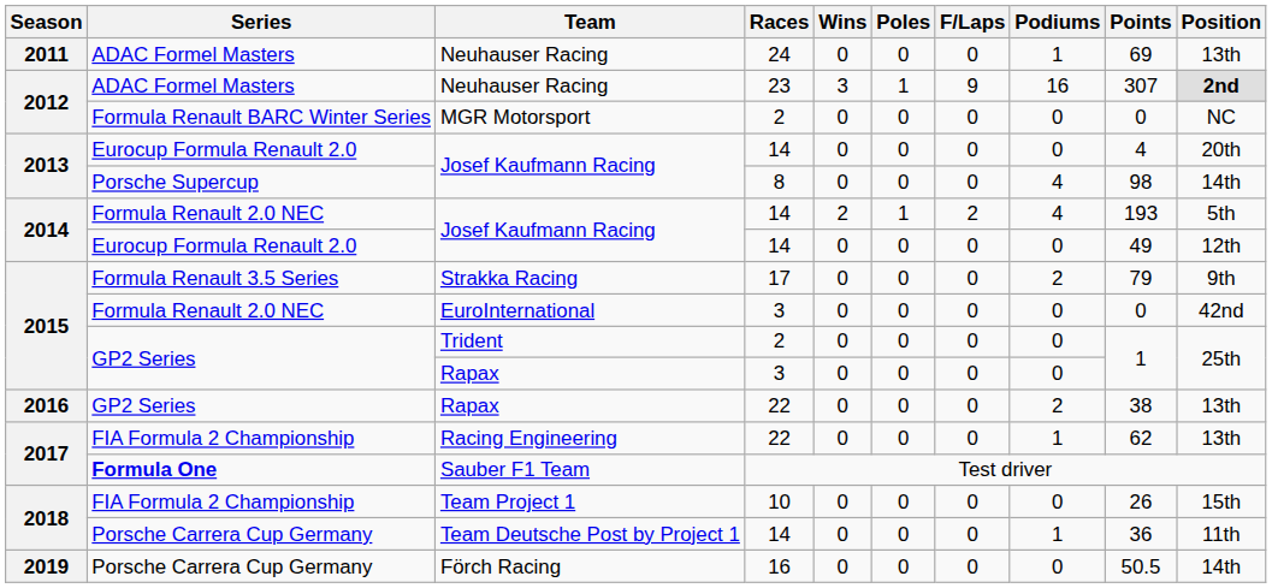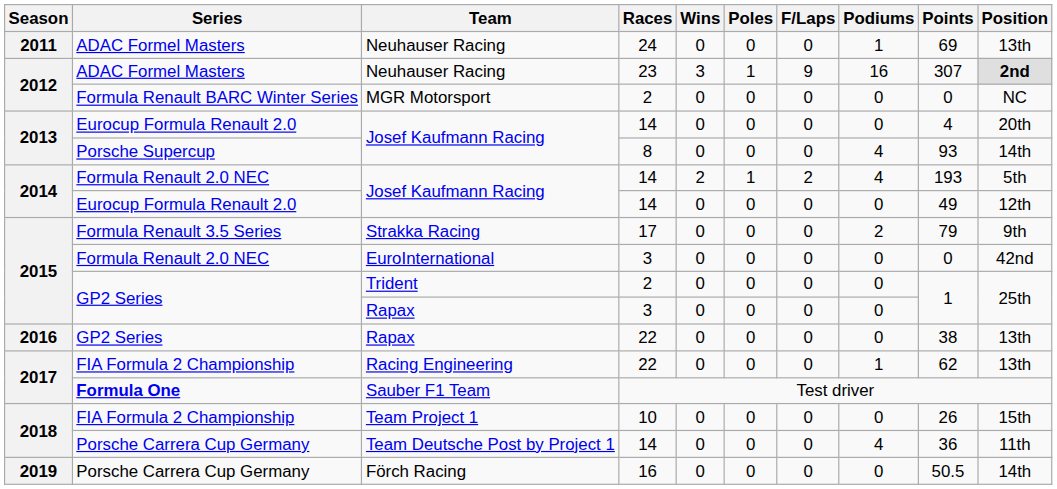 <table class="wikitable" style="font-size: 90%; text-align:center">
 <tr>
 <th>Season</th>
 <th>Series</th>
 <th>Team</th>
 <th>Races</th>
 <th>Wins</th>
 <th>Poles</th>
 <th>F/Laps</th>
 <th>Podiums</th>
 <th>Points</th>
 <th>Position</th>
 </tr>
 <tr>
 <th>2011</th>
 <td align=left><a href='#'>ADAC Formel Masters</a></td>
 <td align=left>Neuhauser Racing</td>
 <td>24</td>
 <td>0</td>
 <td>0</td>
 <td>0</td>
 <td>1</td>
 <td>69</td>
 <td>13th</td>
 </tr>
 <tr>
 <th rowspan=2>2012</th>
 <td align=left><a href='#'>ADAC Formel Masters</a></td>
 <td align=left>Neuhauser Racing</td>
 <td>23</td>
 <td>3</td>
 <td>1</td>
 <td>9</td>
 <td>16</td>
 <td>307</td>
 <td style="background:#DFDFDF;"><strong>2nd</strong></td>
 </tr>
 <tr>
 <td align=left><a href='#'>Formula Renault BARC Winter Series</a></td>
 <td align=left>MGR Motorsport</td>
 <td>2</td>
 <td>0</td>
 <td>0</td>
 <td>0</td>
 <td>0</td>
 <td>0</td>
 <td>NC</td>
 </tr>
 <tr>
 <th rowspan=2>2013</th>
 <td align=left><a href='#'>Eurocup Formula Renault 2.0</a></td>
 <td align=left rowspan=2><a href='#'>Josef Kaufmann Racing</a></td>
 <td>14</td>
 <td>0</td>
 <td>0</td>
 <td>0</td>
 <td>0</td>
 <td>4</td>
 <td>20th</td>
 </tr>
 <tr>
 <td align=left><a href='#'>Porsche Supercup</a></td>
 <td>8</td>
 <td>0</td>
 <td>0</td>
 <td>0</td>
 <td>4</td>
-<td>98</td>
+<td>93</td>
 <td>14th</td>
 </tr>
 <tr>
 <th rowspan=2>2014</th>
 <td align=left><a href='#'>Formula Renault 2.0 NEC</a></td>
 <td align=left rowspan=2><a href='#'>Josef Kaufmann Racing</a></td>
 <td>14</td>
 <td>2</td>
 <td>1</td>
 <td>2</td>
 <td>4</td>
 <td>193</td>
 <td>5th</td>
 </tr>
 <tr>
 <td align=left><a href='#'>Eurocup Formula Renault 2.0</a></td>
 <td>14</td>
 <td>0</td>
 <td>0</td>
 <td>0</td>
 <td>0</td>
 <td>49</td>
 <td>12th</td>
 </tr>
 <tr>
 <th rowspan=4>2015</th>
 <td align=left><a href='#'>Formula Renault 3.5 Series</a></td>
 <td align=left><a href='#'>Strakka Racing</a></td>
 <td>17</td>
 <td>0</td>
 <td>0</td>
 <td>0</td>
 <td>2</td>
 <td>79</td>
 <td>9th</td>
 </tr>
 <tr>
 <td align=left><a href='#'>Formula Renault 2.0 NEC</a></td>
 <td align=left><a href='#'>EuroInternational</a></td>
 <td>3</td>
 <td>0</td>
 <td>0</td>
 <td>0</td>
 <td>0</td>
 <td>0</td>
 <td>42nd</td>
 </tr>
 <tr>
 <td align=left rowspan=2><a href='#'>GP2 Series</a></td>
 <td align=left><a href='#'>Trident</a></td>
 <td>2</td>
 <td>0</td>
 <td>0</td>
 <td>0</td>
 <td>0</td>
 <td rowspan=2>1</td>
 <td rowspan=2>25th</td>
 </tr>
 <tr>
 <td align=left><a href='#'>Rapax</a></td>
 <td>3</td>
 <td>0</td>
 <td>0</td>
 <td>0</td>
 <td>0</td>
 </tr>
 <tr>
 <th>2016</th>
 <td align=left><a href='#'>GP2 Series</a></td>
 <td align=left><a href='#'>Rapax</a></td>
 <td>22</td>
 <td>0</td>
 <td>0</td>
 <td>0</td>
-<td>2</td>
+<td>0</td>
 <td>38</td>
 <td>13th</td>
 </tr>
 <tr>
 <th rowspan="2">2017</th>
 <td align=left><a href='#'>FIA Formula 2 Championship</a></td>
 <td align=left><a href='#'>Racing Engineering</a></td>
 <td>22</td>
 <td>0</td>
 <td>0</td>
 <td>0</td>
 <td>1</td>
 <td>62</td>
 <td>13th</td>
 </tr>
 <tr>
 <td align=left><strong><a href='#'>Formula One</a></strong></td>
 <td align=left><a href='#'>Sauber F1 Team</a></td>
 <td colspan="7">Test driver</td>
 </tr>
 <tr>
 <th rowspan=2>2018</th>
 <td align=left><a href='#'>FIA Formula 2 Championship</a></td>
 <td align=left><a href='#'>Team Project 1</a></td>
 <td>10</td>
 <td>0</td>
 <td>0</td>
 <td>0</td>
 <td>0</td>
 <td>26</td>
 <td>15th</td>
 </tr>
 <tr>
 <td align=left><a href='#'>Porsche Carrera Cup Germany</a></td>
 <td align=left><a href='#'>Team Deutsche Post by Project 1</a></td>
 <td>14</td>
 <td>0</td>
 <td>0</td>
 <td>0</td>
-<td>1</td>
+<td>4</td>
 <td>36</td>
 <td>11th</td>
 </tr>
 <tr>
 <th>2019</th>
 <td align=left>Porsche Carrera Cup Germany</td>
 <td align=left>Förch Racing</td>
 <td>16</td>
 <td>0</td>
 <td>0</td>
 <td>0</td>
 <td>0</td>
 <td>50.5</td>
 <td>14th</td>
 </tr>
 </table>
